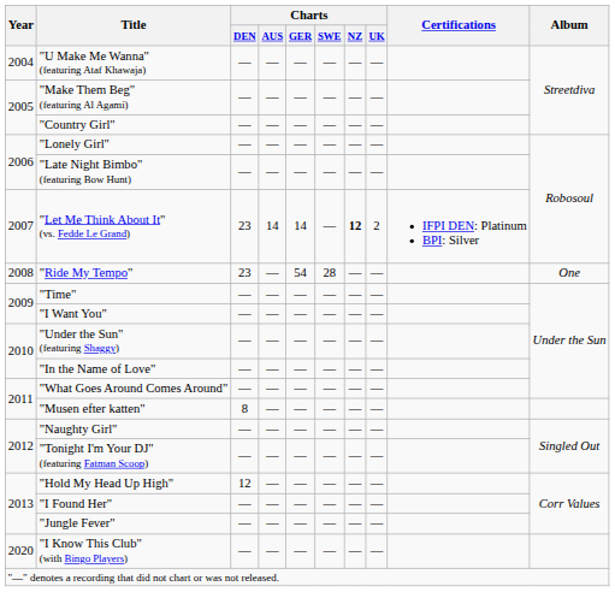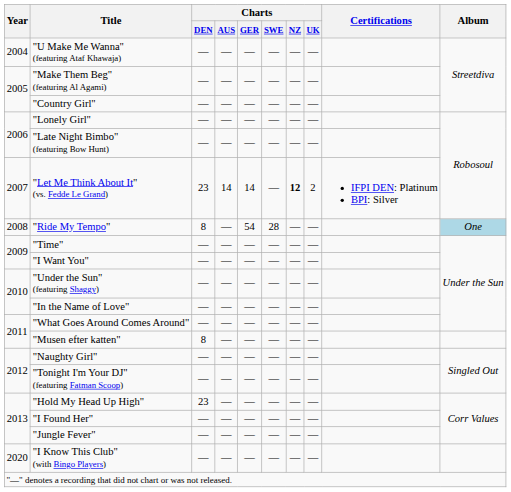 <table class="wikitable">
 <tr>
 <th scope="col" rowspan="2">Year</th>
 <th scope="col" rowspan="2">Title</th>
 <th scope="col" colspan="6">Charts</th>
 <th scope="col" rowspan="2"><a href='#'>Certifications</a></th>
 <th scope="col" rowspan="2">Album</th>
 </tr>
 <tr>
 <th width="20"><small><a href='#'>DEN</a></small><br></th>
 <th width="20"><small><a href='#'>AUS</a></small></th>
 <th width="20"><small><a href='#'>GER</a></small></th>
 <th width="20"><small><a href='#'>SWE</a></small></th>
 <th width="20"><small><a href='#'>NZ</a></small></th>
 <th width="20"><small><a href='#'>UK</a></small></th>
 </tr>
 <tr>
 <td>2004</td>
 <td align="left">"U Make Me Wanna" <br><small>(featuring Ataf Khawaja)</small></td>
 <td align="center">—</td>
 <td align="center">—</td>
 <td align="center">—</td>
 <td align="center">—</td>
 <td align="center">—</td>
 <td align="center">—</td>
 <td></td>
 <td style="text-align:center;" rowspan="3"><em>Streetdiva</em></td>
 </tr>
 <tr>
 <td rowspan="2">2005</td>
 <td align="left">"Make Them Beg" <br><small>(featuring Al Agami)</small></td>
 <td align="center">—</td>
 <td align="center">—</td>
 <td align="center">—</td>
 <td align="center">—</td>
 <td align="center">—</td>
 <td align="center">—</td>
 <td></td>
 </tr>
 <tr>
 <td align="left">"Country Girl"</td>
 <td align="center">—</td>
 <td align="center">—</td>
 <td align="center">—</td>
 <td align="center">—</td>
 <td align="center">—</td>
 <td align="center">—</td>
 <td></td>
 </tr>
 <tr>
 <td rowspan="2">2006</td>
 <td align="left">"Lonely Girl"</td>
 <td align="center">—</td>
 <td align="center">—</td>
 <td align="center">—</td>
 <td align="center">—</td>
 <td align="center">—</td>
 <td align="center">—</td>
 <td></td>
 <td style="text-align:center;" rowspan="3"><em>Robosoul</em></td>
 </tr>
 <tr>
 <td align="left">"Late Night Bimbo" <br><small>(featuring Bow Hunt)</small></td>
 <td align="center">—</td>
 <td align="center">—</td>
 <td align="center">—</td>
 <td align="center">—</td>
 <td align="center">—</td>
 <td align="center">—</td>
 <td></td>
 </tr>
 <tr>
 <td>2007</td>
 <td align="left">"<a href='#'>Let Me Think About It</a>" <br><small>(vs. <a href='#'>Fedde Le Grand</a>)</small></td>
 <td align="center">23</td>
 <td align="center">14</td>
 <td align="center">14</td>
 <td align="center">—</td>
 <td align="center"><strong>12</strong></td>
 <td align="center">2</td>
 <td><br><ul><li><a href='#'>IFPI DEN</a>: Platinum</li><li><a href='#'>BPI</a>: Silver</li></ul></td>
 </tr>
 <tr>
 <td>2008</td>
 <td align="left">"<a href='#'>Ride My Tempo</a>"</td>
-<td align="center">23</td>
+<td align="center">8</td>
 <td align="center">—</td>
 <td align="center">54</td>
 <td align="center">28</td>
 <td align="center">—</td>
 <td align="center">—</td>
 <td></td>
-<td style="text-align:center;"><em>One</em></td>
+<td style="background: lightblue; text-align:center;"><em>One</em></td>
 </tr>
 <tr>
 <td rowspan="2">2009</td>
 <td align="left">"Time"</td>
 <td align="center">—</td>
 <td align="center">—</td>
 <td align="center">—</td>
 <td align="center">—</td>
 <td align="center">—</td>
 <td align="center">—</td>
 <td></td>
 <td style="text-align:center;" rowspan="5"><em>Under the Sun</em></td>
 </tr>
 <tr>
 <td align="left">"I Want You"</td>
 <td align="center">—</td>
 <td align="center">—</td>
 <td align="center">—</td>
 <td align="center">—</td>
 <td align="center">—</td>
 <td align="center">—</td>
 <td></td>
 </tr>
 <tr>
 <td rowspan="2">2010</td>
 <td align="left">"Under the Sun" <br><small>(featuring <a href='#'>Shaggy</a>)</small></td>
 <td align="center">—</td>
 <td align="center">—</td>
 <td align="center">—</td>
 <td align="center">—</td>
 <td align="center">—</td>
 <td align="center">—</td>
 <td></td>
 </tr>
 <tr>
 <td align="left">"In the Name of Love"</td>
 <td align="center">—</td>
 <td align="center">—</td>
 <td align="center">—</td>
 <td align="center">—</td>
 <td align="center">—</td>
 <td align="center">—</td>
 <td></td>
 </tr>
 <tr>
 <td rowspan="2">2011</td>
 <td align="left">"What Goes Around Comes Around"</td>
 <td align="center">—</td>
 <td align="center">—</td>
 <td align="center">—</td>
 <td align="center">—</td>
 <td align="center">—</td>
 <td align="center">—</td>
 <td></td>
 </tr>
 <tr>
 <td align="left">"Musen efter katten"</td>
 <td align="center">8</td>
 <td align="center">—</td>
 <td align="center">—</td>
 <td align="center">—</td>
 <td align="center">—</td>
 <td align="center">—</td>
 <td></td>
 <td></td>
 </tr>
 <tr>
 <td rowspan="2">2012</td>
 <td align="left">"Naughty Girl"</td>
 <td align="center">—</td>
 <td align="center">—</td>
 <td align="center">—</td>
 <td align="center">—</td>
 <td align="center">—</td>
 <td align="center">—</td>
 <td></td>
 <td style="text-align:center;" rowspan="2"><em>Singled Out</em></td>
 </tr>
 <tr>
 <td align="left">"Tonight I'm Your DJ" <br><small>(featuring <a href='#'>Fatman Scoop</a>)</small></td>
 <td align="center">—</td>
 <td align="center">—</td>
 <td align="center">—</td>
 <td align="center">—</td>
 <td align="center">—</td>
 <td align="center">—</td>
 <td></td>
 </tr>
 <tr>
 <td rowspan="3">2013</td>
 <td align="left">"Hold My Head Up High"</td>
-<td align="center">12</td>
+<td align="center">23</td>
 <td align="center">—</td>
 <td align="center">—</td>
 <td align="center">—</td>
 <td align="center">—</td>
 <td align="center">—</td>
 <td></td>
 <td style="text-align:center;" rowspan="3"><em>Corr Values</em></td>
 </tr>
 <tr>
 <td align="left">"I Found Her"</td>
 <td align="center">—</td>
 <td align="center">—</td>
 <td align="center">—</td>
 <td align="center">—</td>
 <td align="center">—</td>
 <td align="center">—</td>
 <td></td>
 </tr>
 <tr>
 <td align="left">"Jungle Fever"</td>
 <td align="center">—</td>
 <td align="center">—</td>
 <td align="center">—</td>
 <td align="center">—</td>
 <td align="center">—</td>
 <td align="center">—</td>
 <td></td>
 </tr>
 <tr>
 <td>2020</td>
 <td align="left">"I Know This Club" <br><small>(with <a href='#'>Bingo Players</a>)</small></td>
 <td align="center">—</td>
 <td align="center">—</td>
 <td align="center">—</td>
 <td align="center">—</td>
 <td align="center">—</td>
 <td align="center">—</td>
 <td></td>
 <td></td>
 </tr>
 <tr>
 <td colspan="10" style="font-size:85%">"—" denotes a recording that did not chart or was not released.</td>
 </tr>
 </table>
